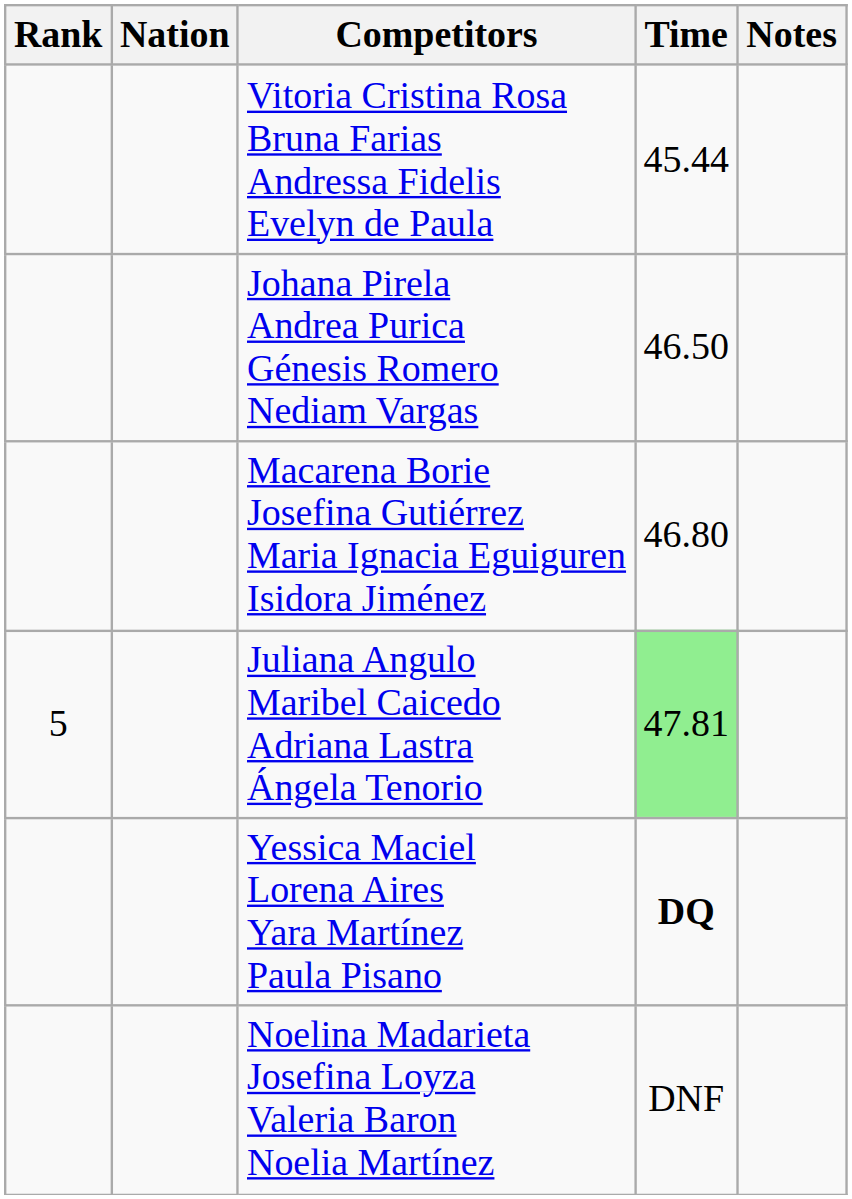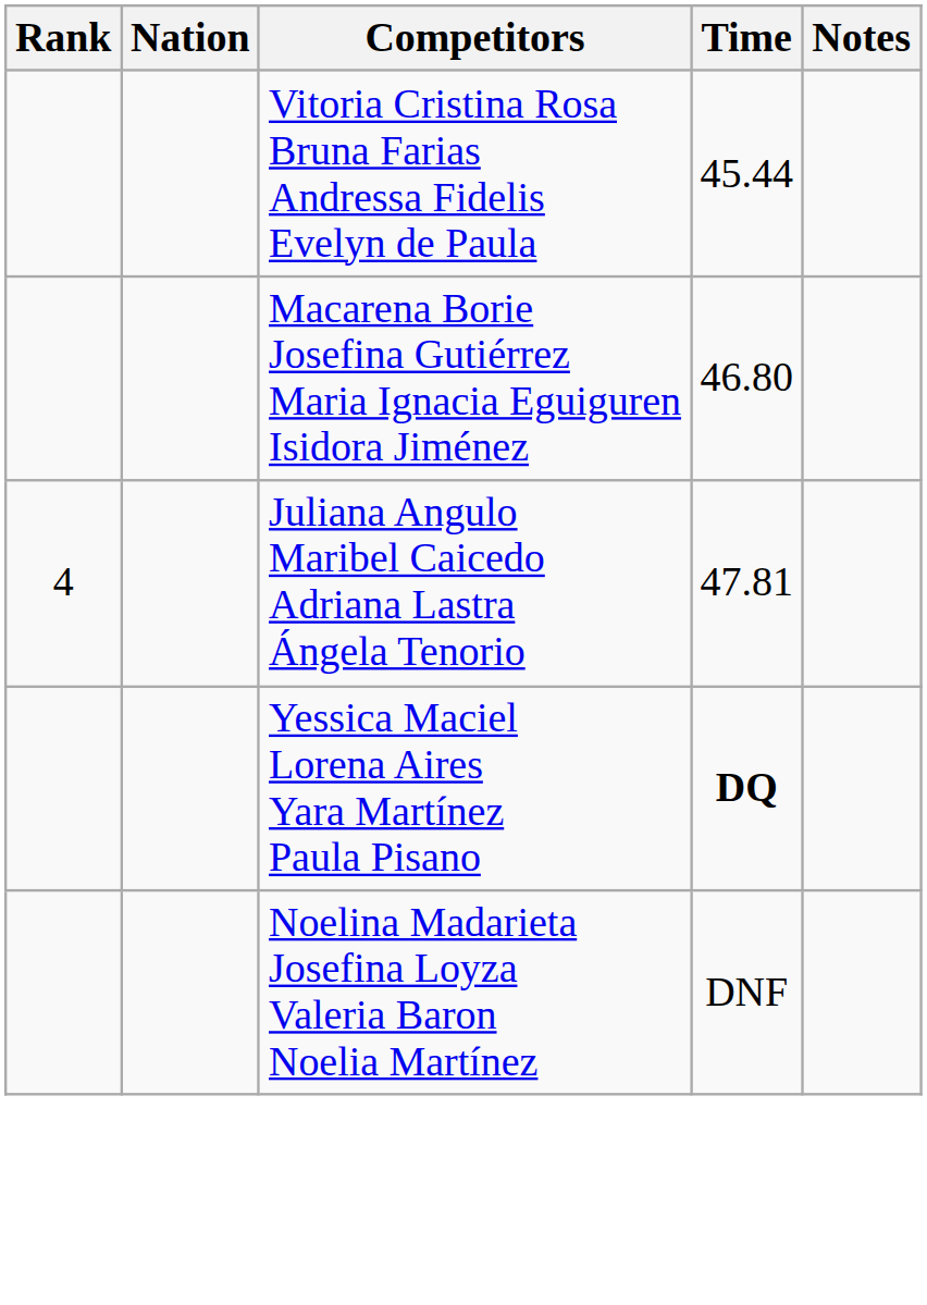 <table class="wikitable sortable" style="text-align:center">
 <tr>
 <th>Rank</th>
 <th>Nation</th>
 <th>Competitors</th>
 <th>Time</th>
 <th>Notes</th>
 </tr>
 <tr>
 <td></td>
 <td align=left></td>
 <td align=left><a href='#'>Vitoria Cristina Rosa</a><br><a href='#'>Bruna Farias</a><br><a href='#'>Andressa Fidelis</a><br><a href='#'>Evelyn de Paula</a></td>
 <td>45.44</td>
 <td></td>
 </tr>
 <tr>
 <td></td>
 <td align=left></td>
-<td align=left><a href='#'>Johana Pirela</a><br><a href='#'>Andrea Purica</a><br><a href='#'>Génesis Romero</a><br><a href='#'>Nediam Vargas</a></td>
-<td>46.50</td>
-<td></td>
-</tr>
-<tr>
-<td></td>
-<td align=left></td>
 <td align=left><a href='#'>Macarena Borie</a><br><a href='#'>Josefina Gutiérrez</a><br><a href='#'>Maria Ignacia Eguiguren</a><br><a href='#'>Isidora Jiménez</a></td>
 <td>46.80</td>
 <td></td>
 </tr>
 <tr>
-<td>5</td>
+<td>4</td>
 <td align=left></td>
 <td align=left><a href='#'>Juliana Angulo</a><br><a href='#'>Maribel Caicedo</a><br><a href='#'>Adriana Lastra</a><br><a href='#'>Ángela Tenorio</a></td>
-<td style="background: lightgreen;">47.81</td>
+<td>47.81</td>
 <td></td>
 </tr>
 <tr>
 <td></td>
 <td align=left></td>
 <td align=left><a href='#'>Yessica Maciel</a><br><a href='#'>Lorena Aires</a><br><a href='#'>Yara Martínez</a><br><a href='#'>Paula Pisano</a></td>
 <td><strong>DQ</strong></td>
 <td></td>
 </tr>
 <tr>
 <td></td>
 <td align=left></td>
 <td align=left><a href='#'>Noelina Madarieta</a><br><a href='#'>Josefina Loyza</a><br><a href='#'>Valeria Baron</a><br><a href='#'>Noelia Martínez</a></td>
 <td>DNF</td>
 <td></td>
 </tr>
 </table>
